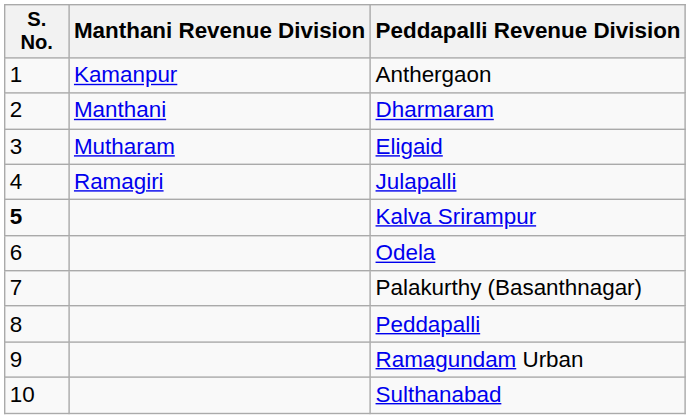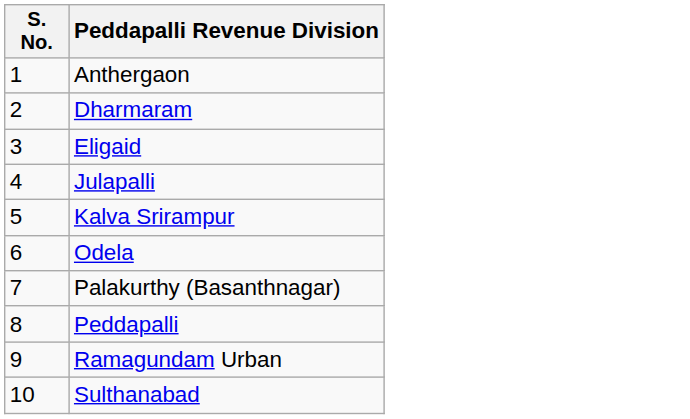 <table class="wikitable sortable">
 <tr>
 <th width="40px" style="font-size:75%"><big>S. No.</big></th>
-<th>Manthani Revenue Division</th>
 <th>Peddapalli Revenue Division</th>
 </tr>
 <tr>
 <td>1</td>
-<td><a href='#'>Kamanpur</a></td>
 <td>Anthergaon</td>
 </tr>
 <tr>
 <td>2</td>
-<td><a href='#'>Manthani</a></td>
 <td><a href='#'>Dharmaram</a></td>
 </tr>
 <tr>
 <td>3</td>
-<td><a href='#'>Mutharam</a></td>
 <td><a href='#'>Eligaid</a></td>
 </tr>
 <tr>
 <td>4</td>
-<td><a href='#'>Ramagiri</a></td>
 <td><a href='#'>Julapalli</a></td>
 </tr>
 <tr>
-<td><strong>5</strong></td>
-<td></td>
+<td>5</td>
 <td><a href='#'>Kalva Srirampur</a></td>
 </tr>
 <tr>
 <td>6</td>
-<td></td>
 <td><a href='#'>Odela</a></td>
 </tr>
 <tr>
 <td>7</td>
-<td></td>
 <td>Palakurthy (Basanthnagar)</td>
 </tr>
 <tr>
 <td>8</td>
-<td></td>
 <td><a href='#'>Peddapalli</a></td>
 </tr>
 <tr>
 <td>9</td>
-<td></td>
 <td><a href='#'>Ramagundam</a> Urban</td>
 </tr>
 <tr>
 <td>10</td>
-<td></td>
 <td><a href='#'>Sulthanabad</a></td>
 </tr>
 </table>
